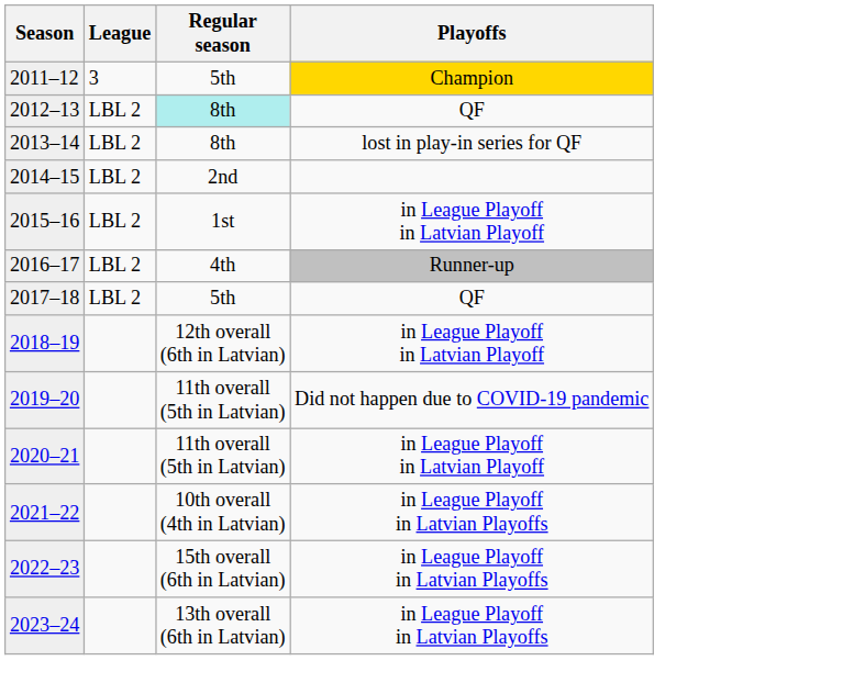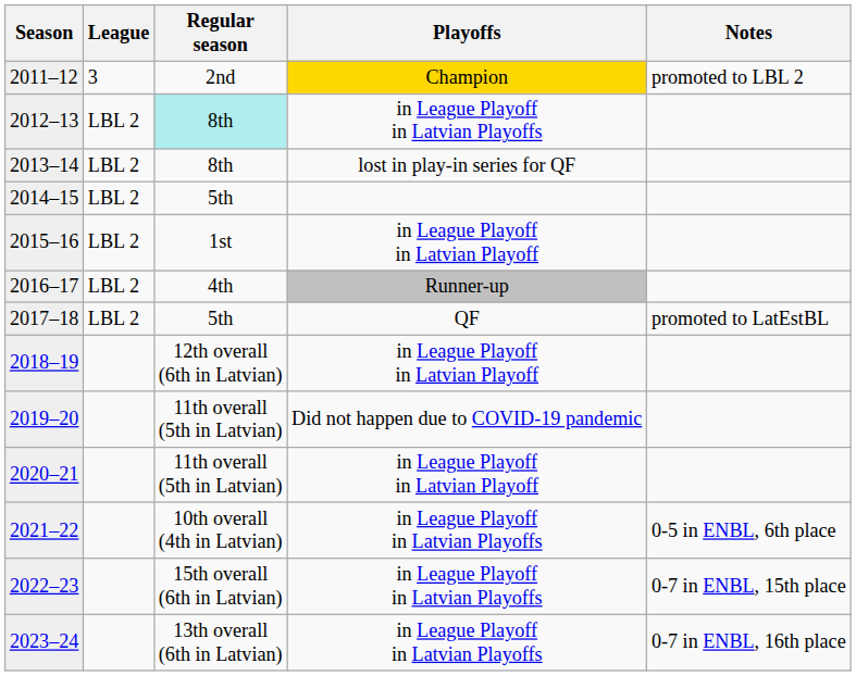 <table class="wikitable" style="font-size:90%;color1 = #ffffff">
 <tr>
 <th>Season</th>
 <th>League</th>
 <th>Regular<br>season</th>
 <th>Playoffs</th>
+<th>Notes</th>
 </tr>
 <tr>
 <td style="background:#efefef;">2011–12</td>
 <td><a href='#'></a> 3</td>
-<td align="center">5th</td>
+<td align="center">2nd</td>
 <td align="center" style="background:gold" align="center">Champion</td>
+<td>promoted to LBL 2</td>
 </tr>
 <tr>
 <td style="background:#efefef;">2012–13</td>
 <td>LBL 2</td>
 <td align="center" style="background: paleturquoise;">8th</td>
-<td align=center>QF</td>
+<td align="center"> in <a href='#'>League Playoff</a><br> in <a href='#'>Latvian Playoffs</a></td>
+<td></td>
 </tr>
 <tr>
 <td style="background:#efefef;">2013–14</td>
 <td>LBL 2</td>
 <td align="center">8th</td>
 <td align=center>lost in play-in series for QF</td>
+<td></td>
 </tr>
 <tr>
 <td style="background:#efefef;">2014–15</td>
 <td>LBL 2</td>
-<td align="center">2nd</td>
+<td align="center">5th</td>
 <td align=center></td>
+<td></td>
 </tr>
 <tr>
 <td style="background:#efefef;">2015–16</td>
 <td>LBL 2</td>
 <td align="center">1st</td>
 <td align="center"> in <a href='#'>League Playoff</a><br> in <a href='#'>Latvian Playoff</a></td>
+<td></td>
 </tr>
 <tr>
 <td style="background:#efefef;">2016–17</td>
 <td>LBL 2</td>
 <td align="center">4th</td>
 <td align="center" style="background:silver" align="center">Runner-up</td>
+<td></td>
 </tr>
 <tr>
 <td style="background:#efefef;">2017–18</td>
 <td>LBL 2</td>
 <td align="center">5th</td>
 <td align=center>QF</td>
+<td>promoted to LatEstBL</td>
 </tr>
 <tr>
 <td style="background:#efefef;"><a href='#'>2018–19</a></td>
 <td><a href='#'></a></td>
 <td align="center">12th overall<br>(6th in Latvian)</td>
 <td align="center"> in <a href='#'>League Playoff</a><br> in <a href='#'>Latvian Playoff</a></td>
+<td></td>
 </tr>
 <tr>
 <td style="background:#efefef;"><a href='#'>2019–20</a></td>
 <td><a href='#'></a></td>
 <td align="center">11th overall<br>(5th in Latvian)</td>
 <td align="center">Did not happen due to  <a href='#'>COVID-19 pandemic</a></td>
+<td></td>
 </tr>
 <tr>
 <td style="background:#efefef;"><a href='#'>2020–21</a></td>
 <td><a href='#'></a></td>
 <td align="center">11th overall<br>(5th in Latvian)</td>
 <td align="center"> in <a href='#'>League Playoff</a><br> in <a href='#'>Latvian Playoff</a></td>
+<td></td>
 </tr>
 <tr>
 <td style="background:#efefef;"><a href='#'>2021–22</a></td>
 <td><a href='#'></a></td>
 <td align="center">10th overall<br>(4th in Latvian)</td>
 <td align="center"> in <a href='#'>League Playoff</a><br> in <a href='#'>Latvian Playoffs</a></td>
+<td>0-5 in <a href='#'>ENBL</a>, 6th place</td>
 </tr>
 <tr>
 <td style="background:#efefef;"><a href='#'>2022–23</a></td>
 <td><a href='#'></a></td>
 <td align="center">15th overall<br>(6th in Latvian)</td>
 <td align="center"> in <a href='#'>League Playoff</a><br> in <a href='#'>Latvian Playoffs</a></td>
+<td>0-7 in <a href='#'>ENBL</a>, 15th place</td>
 </tr>
 <tr>
 <td style="background:#efefef;"><a href='#'>2023–24</a></td>
 <td><a href='#'></a></td>
 <td align="center">13th overall<br>(6th in Latvian)</td>
 <td align="center"> in <a href='#'>League Playoff</a><br> in <a href='#'>Latvian Playoffs</a></td>
+<td>0-7 in <a href='#'>ENBL</a>, 16th place</td>
 </tr>
 </table>
